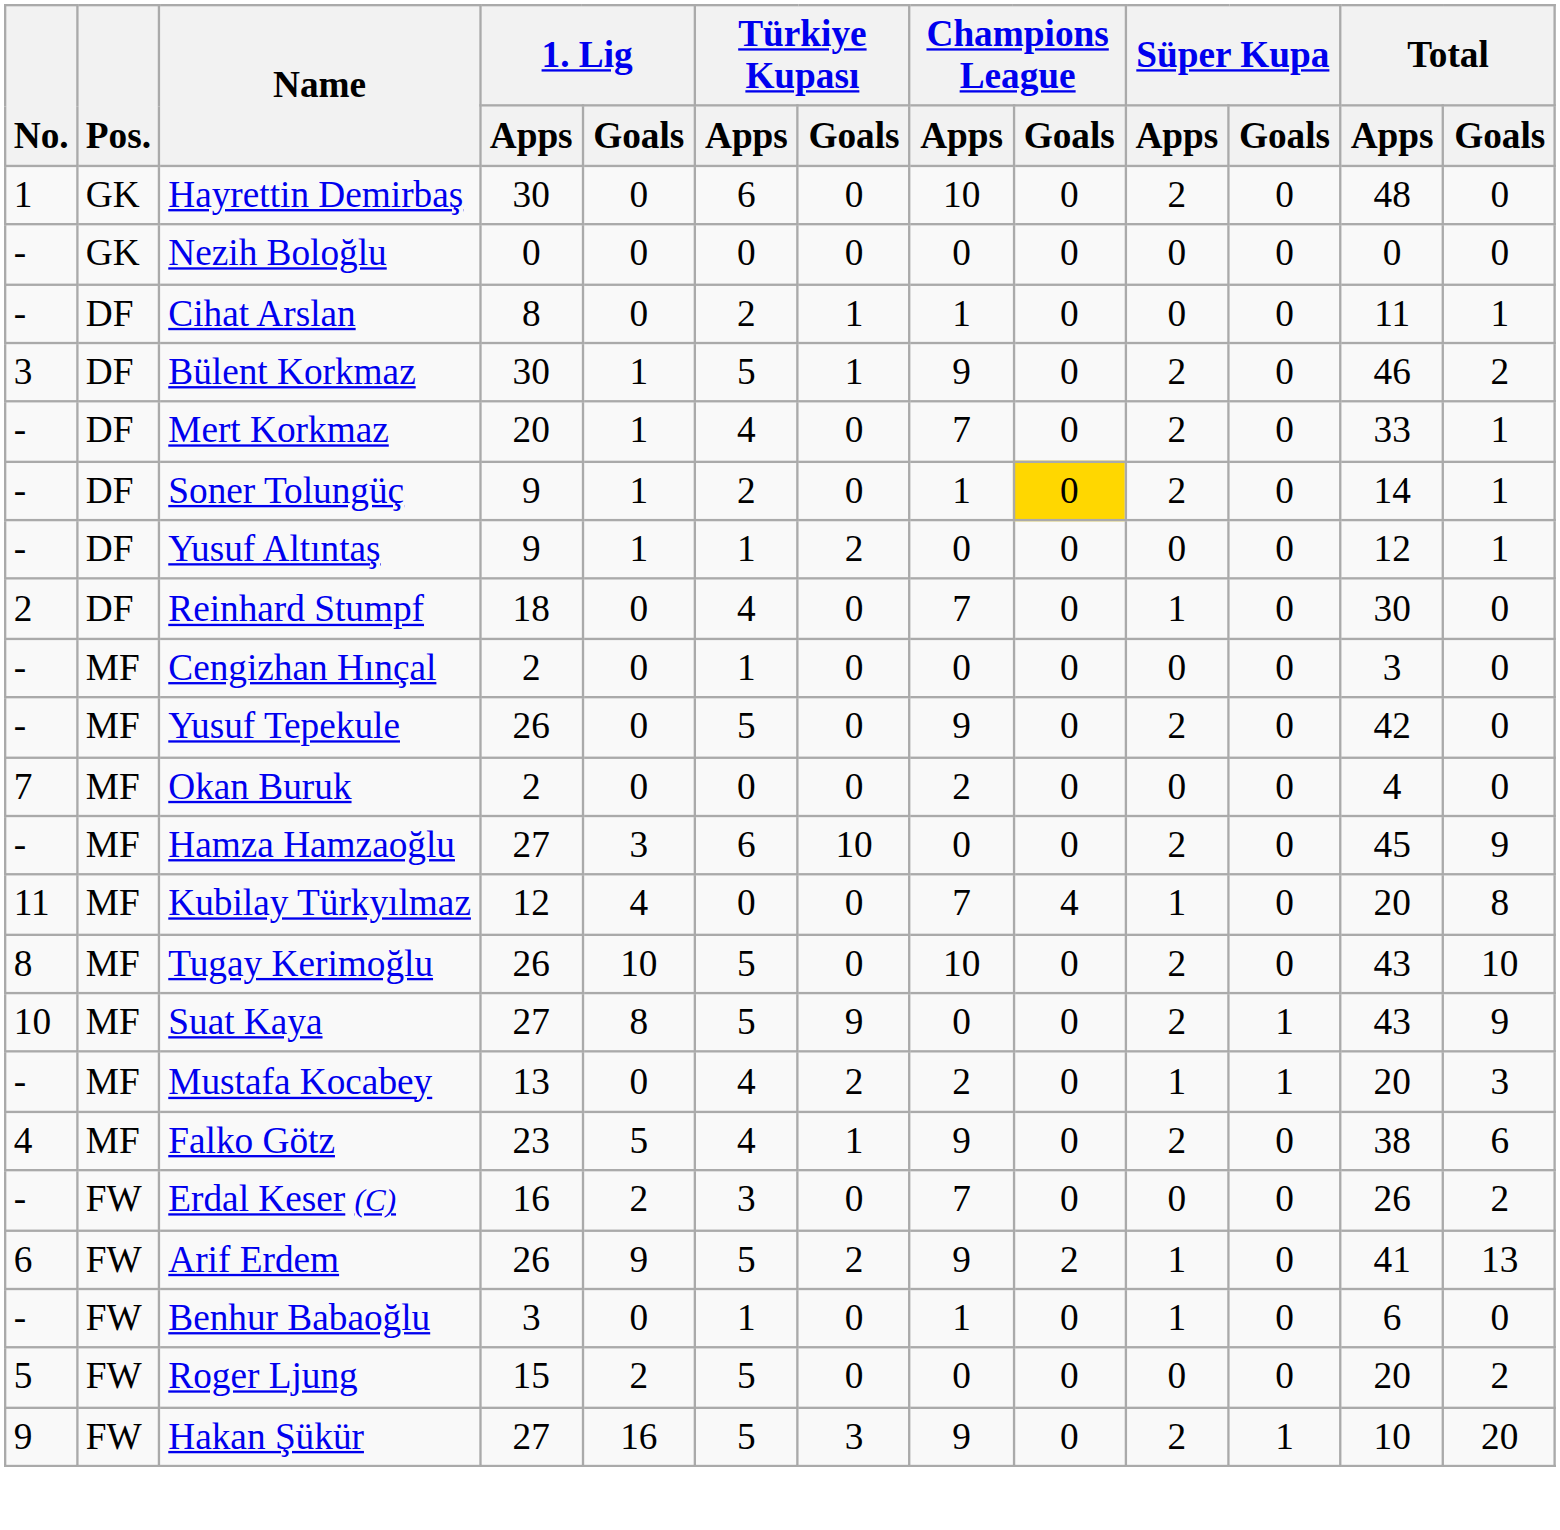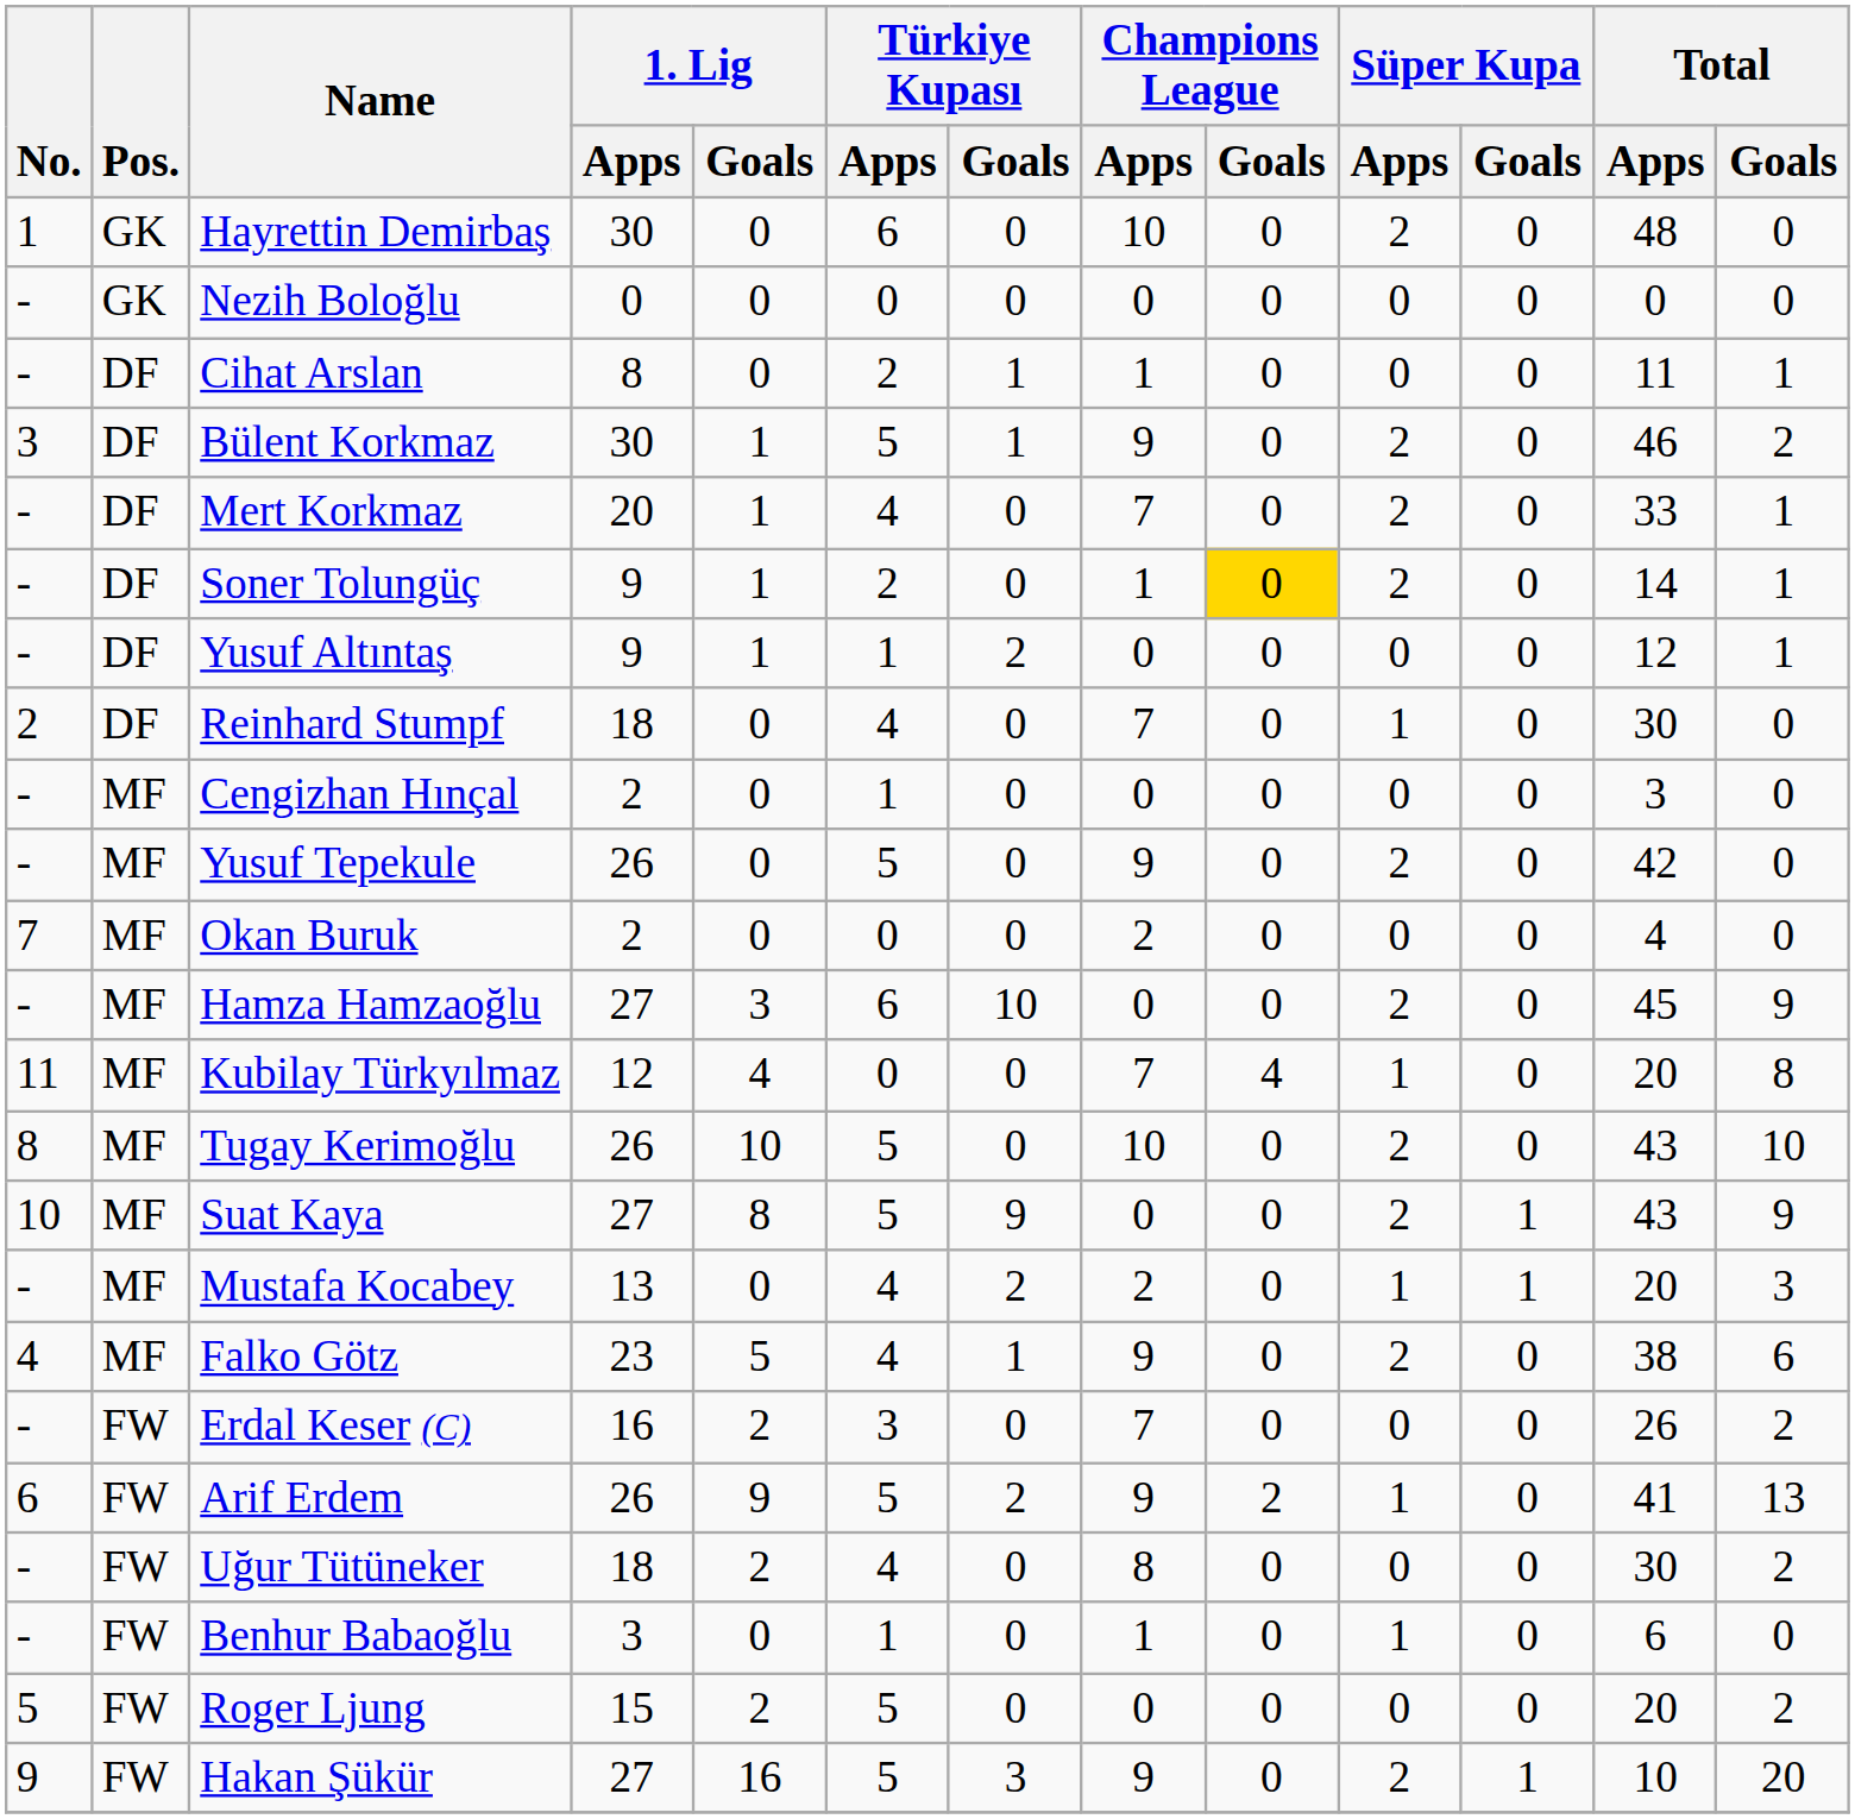 <table class="wikitable" style="text-align:center">
 <tr>
 <th rowspan="2" valign="bottom">No.</th>
 <th rowspan="2" valign="bottom">Pos.</th>
 <th rowspan="2">Name</th>
 <th colspan="2" width="85"><a href='#'>1. Lig</a></th>
 <th colspan="2" width="85"><a href='#'>Türkiye Kupası</a></th>
 <th colspan="2" width="85"><a href='#'>Champions League</a></th>
 <th colspan="2" width="85"><a href='#'>Süper Kupa</a></th>
 <th colspan="2" width="85">Total</th>
 </tr>
 <tr>
 <th>Apps</th>
 <th>Goals</th>
 <th>Apps</th>
 <th>Goals</th>
 <th>Apps</th>
 <th>Goals</th>
 <th>Apps</th>
 <th>Goals</th>
 <th>Apps</th>
 <th>Goals</th>
 </tr>
 <tr>
 <td align="left">1</td>
 <td align="left">GK</td>
 <td align="left"> <a href='#'>Hayrettin Demirbaş</a></td>
 <td>30</td>
 <td>0</td>
 <td>6</td>
 <td>0</td>
 <td>10</td>
 <td>0</td>
 <td>2</td>
 <td>0</td>
 <td>48</td>
 <td>0</td>
 </tr>
 <tr>
 <td align="left">-</td>
 <td align="left">GK</td>
 <td align="left"> <a href='#'>Nezih Boloğlu</a></td>
 <td>0</td>
 <td>0</td>
 <td>0</td>
 <td>0</td>
 <td>0</td>
 <td>0</td>
 <td>0</td>
 <td>0</td>
 <td>0</td>
 <td>0</td>
 </tr>
 <tr>
 <td align="left">-</td>
 <td align="left">DF</td>
 <td align="left"> <a href='#'>Cihat Arslan</a></td>
 <td>8</td>
 <td>0</td>
 <td>2</td>
 <td>1</td>
 <td>1</td>
 <td>0</td>
 <td>0</td>
 <td>0</td>
 <td>11</td>
 <td>1</td>
 </tr>
 <tr>
 <td align="left">3</td>
 <td align="left">DF</td>
 <td align="left"> <a href='#'>Bülent Korkmaz</a></td>
 <td>30</td>
 <td>1</td>
 <td>5</td>
 <td>1</td>
 <td>9</td>
 <td>0</td>
 <td>2</td>
 <td>0</td>
 <td>46</td>
 <td>2</td>
 </tr>
 <tr>
 <td align="left">-</td>
 <td align="left">DF</td>
 <td align="left"> <a href='#'>Mert Korkmaz</a></td>
 <td>20</td>
 <td>1</td>
 <td>4</td>
 <td>0</td>
 <td>7</td>
 <td>0</td>
 <td>2</td>
 <td>0</td>
 <td>33</td>
 <td>1</td>
 </tr>
 <tr>
 <td align="left">-</td>
 <td align="left">DF</td>
 <td align="left"> <a href='#'>Soner Tolungüç</a></td>
 <td>9</td>
 <td>1</td>
 <td>2</td>
 <td>0</td>
 <td>1</td>
 <td style="background: gold;">0</td>
 <td>2</td>
 <td>0</td>
 <td>14</td>
 <td>1</td>
 </tr>
 <tr>
 <td align="left">-</td>
 <td align="left">DF</td>
 <td align="left"> <a href='#'>Yusuf Altıntaş</a></td>
 <td>9</td>
 <td>1</td>
 <td>1</td>
 <td>2</td>
 <td>0</td>
 <td>0</td>
 <td>0</td>
 <td>0</td>
 <td>12</td>
 <td>1</td>
 </tr>
 <tr>
 <td align="left">2</td>
 <td align="left">DF</td>
 <td align="left"> <a href='#'>Reinhard Stumpf</a></td>
 <td>18</td>
 <td>0</td>
 <td>4</td>
 <td>0</td>
 <td>7</td>
 <td>0</td>
 <td>1</td>
 <td>0</td>
 <td>30</td>
 <td>0</td>
 </tr>
 <tr>
 <td align="left">-</td>
 <td align="left">MF</td>
 <td align="left"> <a href='#'>Cengizhan Hınçal</a></td>
 <td>2</td>
 <td>0</td>
 <td>1</td>
 <td>0</td>
 <td>0</td>
 <td>0</td>
 <td>0</td>
 <td>0</td>
 <td>3</td>
 <td>0</td>
 </tr>
 <tr>
 <td align="left">-</td>
 <td align="left">MF</td>
 <td align="left"> <a href='#'>Yusuf Tepekule</a></td>
 <td>26</td>
 <td>0</td>
 <td>5</td>
 <td>0</td>
 <td>9</td>
 <td>0</td>
 <td>2</td>
 <td>0</td>
 <td>42</td>
 <td>0</td>
 </tr>
 <tr>
 <td align="left">7</td>
 <td align="left">MF</td>
 <td align="left"> <a href='#'>Okan Buruk</a></td>
 <td>2</td>
 <td>0</td>
 <td>0</td>
 <td>0</td>
 <td>2</td>
 <td>0</td>
 <td>0</td>
 <td>0</td>
 <td>4</td>
 <td>0</td>
 </tr>
 <tr>
 <td align="left">-</td>
 <td align="left">MF</td>
 <td align="left"> <a href='#'>Hamza Hamzaoğlu</a></td>
 <td>27</td>
 <td>3</td>
 <td>6</td>
 <td>10</td>
 <td>0</td>
 <td>0</td>
 <td>2</td>
 <td>0</td>
 <td>45</td>
 <td>9</td>
 </tr>
 <tr>
 <td align="left">11</td>
 <td align="left">MF</td>
 <td align="left"> <a href='#'>Kubilay Türkyılmaz</a></td>
 <td>12</td>
 <td>4</td>
 <td>0</td>
 <td>0</td>
 <td>7</td>
 <td>4</td>
 <td>1</td>
 <td>0</td>
 <td>20</td>
 <td>8</td>
 </tr>
 <tr>
 <td align="left">8</td>
 <td align="left">MF</td>
 <td align="left"> <a href='#'>Tugay Kerimoğlu</a></td>
 <td>26</td>
 <td>10</td>
 <td>5</td>
 <td>0</td>
 <td>10</td>
 <td>0</td>
 <td>2</td>
 <td>0</td>
 <td>43</td>
 <td>10</td>
 </tr>
 <tr>
 <td align="left">10</td>
 <td align="left">MF</td>
 <td align="left"> <a href='#'>Suat Kaya</a></td>
 <td>27</td>
 <td>8</td>
 <td>5</td>
 <td>9</td>
 <td>0</td>
 <td>0</td>
 <td>2</td>
 <td>1</td>
 <td>43</td>
 <td>9</td>
 </tr>
 <tr>
 <td align="left">-</td>
 <td align="left">MF</td>
 <td align="left"> <a href='#'>Mustafa Kocabey</a></td>
 <td>13</td>
 <td>0</td>
 <td>4</td>
 <td>2</td>
 <td>2</td>
 <td>0</td>
 <td>1</td>
 <td>1</td>
 <td>20</td>
 <td>3</td>
 </tr>
 <tr>
 <td align="left">4</td>
 <td align="left">MF</td>
 <td align="left"> <a href='#'>Falko Götz</a></td>
 <td>23</td>
 <td>5</td>
 <td>4</td>
 <td>1</td>
 <td>9</td>
 <td>0</td>
 <td>2</td>
 <td>0</td>
 <td>38</td>
 <td>6</td>
 </tr>
 <tr>
 <td align="left">-</td>
 <td align="left">FW</td>
 <td align="left"> <a href='#'>Erdal Keser</a> <small><em><a href='#'>(C)</a></em></small></td>
 <td>16</td>
 <td>2</td>
 <td>3</td>
 <td>0</td>
 <td>7</td>
 <td>0</td>
 <td>0</td>
 <td>0</td>
 <td>26</td>
 <td>2</td>
 </tr>
 <tr>
 <td align="left">6</td>
 <td align="left">FW</td>
 <td align="left"> <a href='#'>Arif Erdem</a></td>
 <td>26</td>
 <td>9</td>
 <td>5</td>
 <td>2</td>
 <td>9</td>
 <td>2</td>
 <td>1</td>
 <td>0</td>
 <td>41</td>
 <td>13</td>
 </tr>
 <tr>
 <td align="left">-</td>
 <td align="left">FW</td>
+<td align="left"> <a href='#'>Uğur Tütüneker</a></td>
+<td>18</td>
+<td>2</td>
+<td>4</td>
+<td>0</td>
+<td>8</td>
+<td>0</td>
+<td>0</td>
+<td>0</td>
+<td>30</td>
+<td>2</td>
+</tr>
+<tr>
+<td align="left">-</td>
+<td align="left">FW</td>
 <td align="left"> <a href='#'>Benhur Babaoğlu</a></td>
 <td>3</td>
 <td>0</td>
 <td>1</td>
 <td>0</td>
 <td>1</td>
 <td>0</td>
 <td>1</td>
 <td>0</td>
 <td>6</td>
 <td>0</td>
 </tr>
 <tr>
 <td align="left">5</td>
 <td align="left">FW</td>
 <td align="left"> <a href='#'>Roger Ljung</a></td>
 <td>15</td>
 <td>2</td>
 <td>5</td>
 <td>0</td>
 <td>0</td>
 <td>0</td>
 <td>0</td>
 <td>0</td>
 <td>20</td>
 <td>2</td>
 </tr>
 <tr>
 <td align="left">9</td>
 <td align="left">FW</td>
 <td align="left"> <a href='#'>Hakan Şükür</a></td>
 <td>27</td>
 <td>16</td>
 <td>5</td>
 <td>3</td>
 <td>9</td>
 <td>0</td>
 <td>2</td>
 <td>1</td>
 <td>10</td>
 <td>20</td>
 </tr>
 <tr>
 </tr>
 </table>
